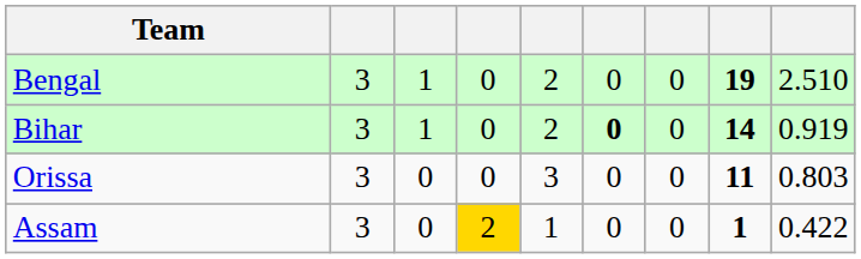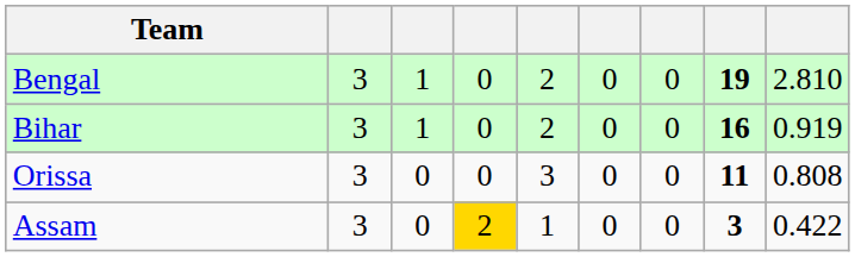 <table class="wikitable" style="text-align:center">
 <tr>
 <th style="width:160px">Team</th>
 <th style="width:25px"></th>
 <th style="width:25px"></th>
 <th style="width:25px"></th>
 <th style="width:25px"></th>
 <th style="width:25px"></th>
 <th style="width:25px"></th>
 <th style="width:25px"></th>
 <th style="width:25px;"></th>
 </tr>
 <tr style="background:#cfc;">
 <td style="text-align:left"><a href='#'>Bengal</a></td>
 <td>3</td>
 <td>1</td>
 <td>0</td>
 <td>2</td>
 <td>0</td>
 <td>0</td>
 <td><strong>19</strong></td>
-<td>2.510</td>
+<td>2.810</td>
 </tr>
 <tr style="background:#cfc;">
 <td style="text-align:left"><a href='#'>Bihar</a></td>
 <td>3</td>
 <td>1</td>
 <td>0</td>
 <td>2</td>
-<td><strong>0</strong></td>
 <td>0</td>
-<td><strong>14</strong></td>
+<td>0</td>
+<td><strong>16</strong></td>
 <td>0.919</td>
 </tr>
 <tr>
 <td style="text-align:left"><a href='#'>Orissa</a></td>
 <td>3</td>
 <td>0</td>
 <td>0</td>
 <td>3</td>
 <td>0</td>
 <td>0</td>
 <td><strong>11</strong></td>
-<td>0.803</td>
+<td>0.808</td>
 </tr>
 <tr>
 <td style="text-align:left"><a href='#'>Assam</a></td>
 <td>3</td>
 <td>0</td>
 <td style="background: gold;">2</td>
 <td>1</td>
 <td>0</td>
 <td>0</td>
-<td><strong>1</strong></td>
+<td><strong>3</strong></td>
 <td>0.422</td>
 </tr>
 </table>
